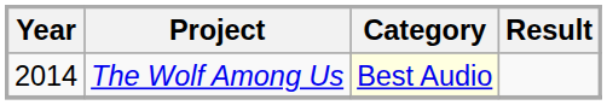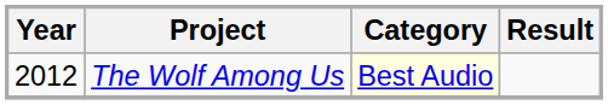 <table class="wikitable" style="border:2px #aaa solid; font-size:90%;">
 <tr style="background:#ccc; text-align:center;">
 <th>Year</th>
 <th>Project</th>
 <th>Category</th>
 <th>Result</th>
 </tr>
 <tr>
-<td>2014</td>
+<td>2012</td>
 <td><em><a href='#'>The Wolf Among Us</a></em></td>
 <td style="background: lightyellow;"><a href='#'>Best Audio</a></td>
 <td></td>
 </tr>
 <tr>
 </tr>
 <tr style="border-top:2px solid gray;">
 </tr>
 </table>
